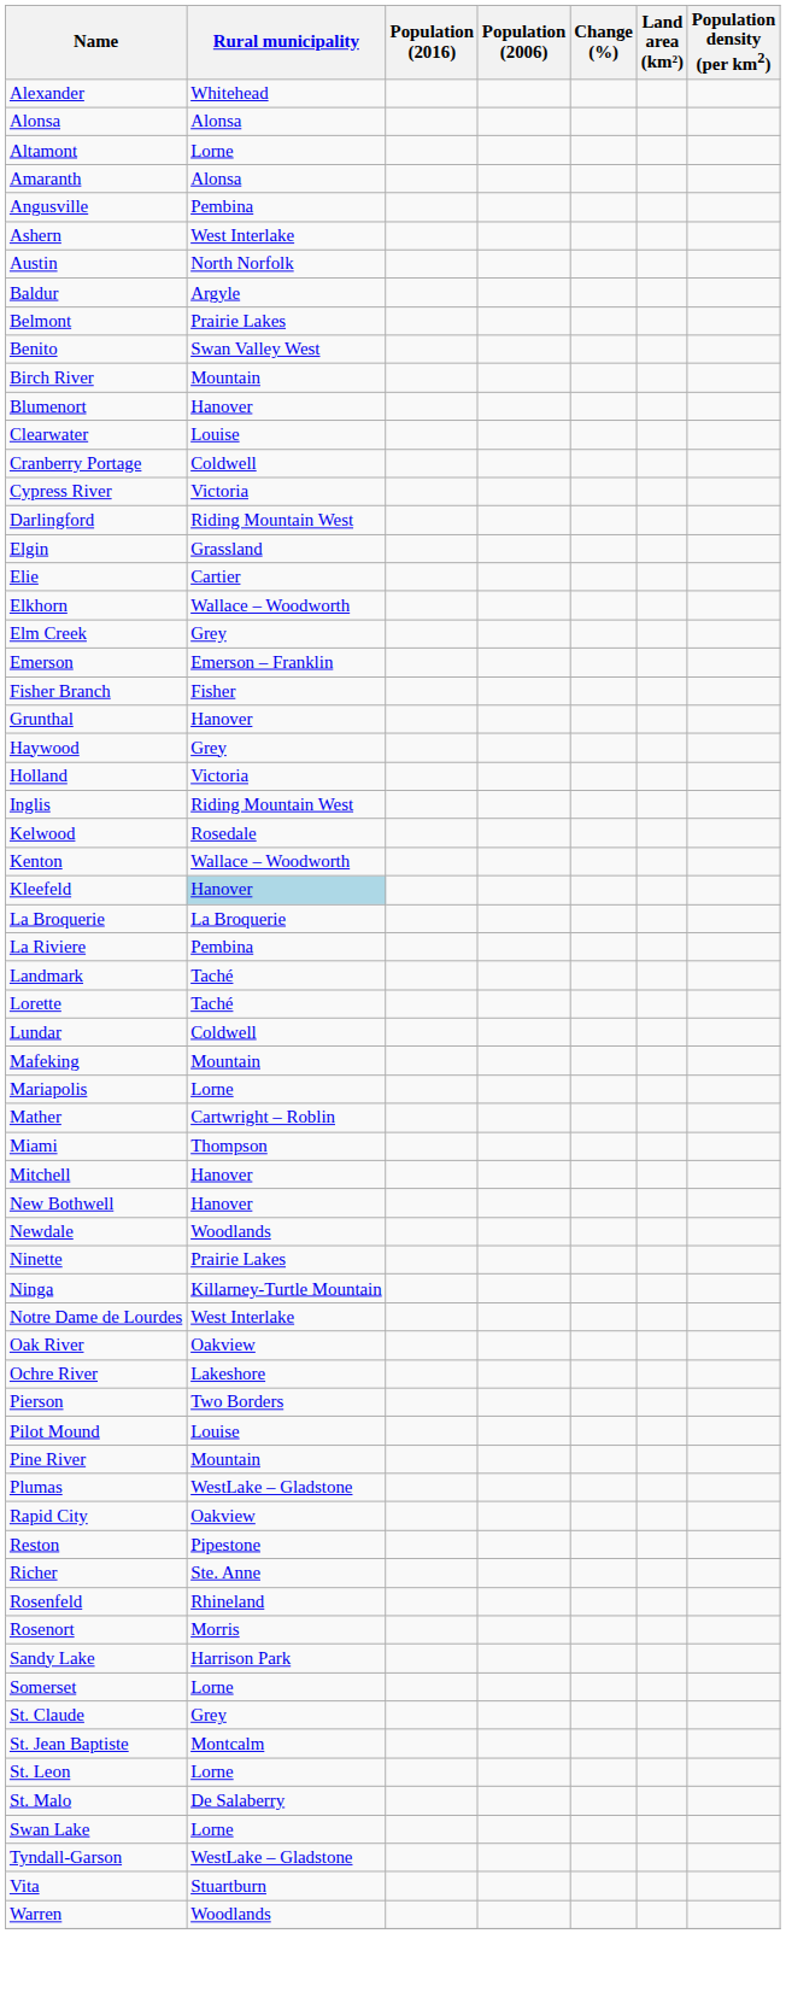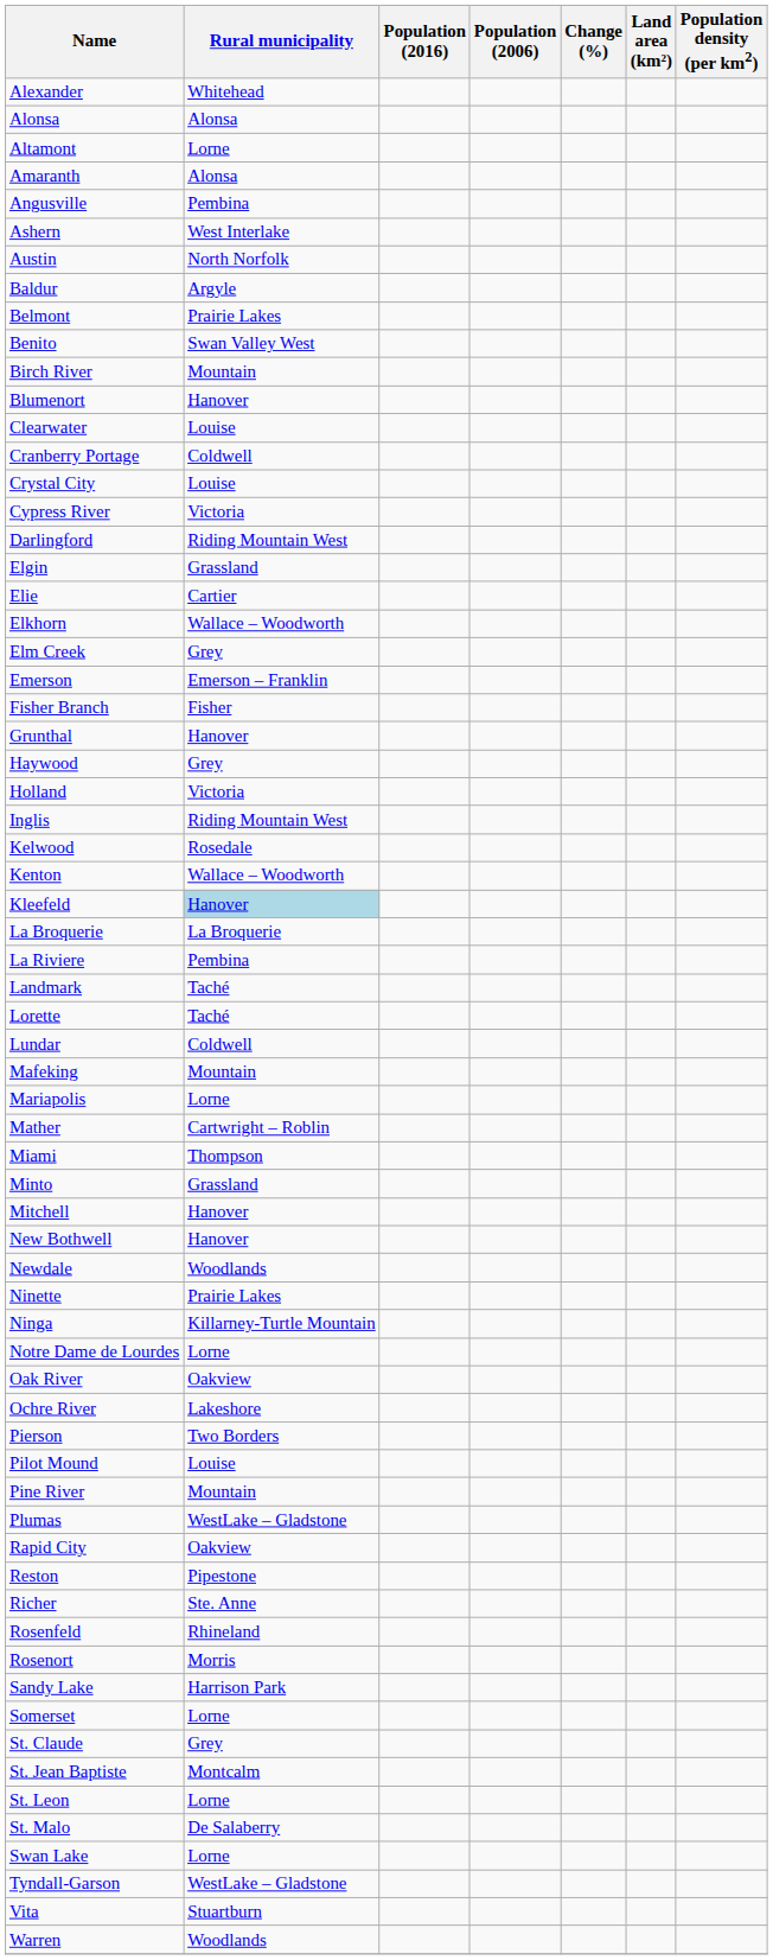 <table class="wikitable sortable">
 <tr>
 <th scope="col">Name</th>
 <th scope="col"><a href='#'>Rural municipality</a></th>
 <th scope="col">Population<br>(2016)</th>
 <th scope="col">Population<br>(2006)</th>
 <th scope="col">Change<br>(%)</th>
 <th scope="col">Land<br>area<br>(km²)</th>
 <th scope="col">Population<br>density<br>(per km<sup>2</sup>)</th>
 </tr>
 <tr>
 <td scope="row"><a href='#'>Alexander</a></td>
 <td><a href='#'>Whitehead</a></td>
 <td align=center></td>
 <td align=center></td>
 <td align=center></td>
 <td align=center></td>
 <td align=center></td>
 </tr>
 <tr>
 <td scope="row"><a href='#'>Alonsa</a></td>
 <td><a href='#'>Alonsa</a></td>
 <td align=center></td>
 <td align=center></td>
 <td align=center></td>
 <td align=center></td>
 <td align=center></td>
 </tr>
 <tr>
 <td scope="row"><a href='#'>Altamont</a></td>
 <td><a href='#'>Lorne</a></td>
 <td align=center></td>
 <td align=center></td>
 <td align=center></td>
 <td align=center></td>
 <td align=center></td>
 </tr>
 <tr>
 <td scope="row"><a href='#'>Amaranth</a></td>
 <td><a href='#'>Alonsa</a></td>
 <td align=center></td>
 <td align=center></td>
 <td align=center></td>
 <td align=center></td>
 <td align=center></td>
 </tr>
 <tr>
 <td scope="row"><a href='#'>Angusville</a></td>
 <td><a href='#'>Pembina</a></td>
 <td align=center></td>
 <td align=center></td>
 <td align=center></td>
 <td align=center></td>
 <td align=center></td>
 </tr>
 <tr>
 <td scope="row"><a href='#'>Ashern</a></td>
 <td><a href='#'>West Interlake</a></td>
 <td align=center></td>
 <td align=center></td>
 <td align=center></td>
 <td align=center></td>
 <td align=center></td>
 </tr>
 <tr>
 <td scope="row"><a href='#'>Austin</a></td>
 <td><a href='#'>North Norfolk</a></td>
 <td align=center></td>
 <td align=center></td>
 <td align=center></td>
 <td align=center></td>
 <td align=center></td>
 </tr>
 <tr>
 <td scope="row"><a href='#'>Baldur</a></td>
 <td><a href='#'>Argyle</a></td>
 <td align=center></td>
 <td align=center></td>
 <td align=center></td>
 <td align=center></td>
 <td align=center></td>
 </tr>
 <tr>
 <td scope="row"><a href='#'>Belmont</a></td>
 <td><a href='#'>Prairie Lakes</a></td>
 <td align=center></td>
 <td align=center></td>
 <td align=center></td>
 <td align=center></td>
 <td align=center></td>
 </tr>
 <tr>
 <td scope="row"><a href='#'>Benito</a></td>
 <td><a href='#'>Swan Valley West</a></td>
 <td align=center></td>
 <td align=center></td>
 <td align=center></td>
 <td align=center></td>
 <td align=center></td>
 </tr>
 <tr>
 <td scope="row"><a href='#'>Birch River</a></td>
 <td><a href='#'>Mountain</a></td>
 <td align=center></td>
 <td align=center></td>
 <td align=center></td>
 <td align=center></td>
 <td align=center></td>
 </tr>
 <tr>
 <td scope="row"><a href='#'>Blumenort</a></td>
 <td><a href='#'>Hanover</a></td>
 <td align=center></td>
 <td align=center></td>
 <td align=center></td>
 <td align=center></td>
 <td align=center></td>
 </tr>
 <tr>
 <td scope="row"><a href='#'>Clearwater</a></td>
 <td><a href='#'>Louise</a></td>
 <td align=center></td>
 <td align=center></td>
 <td align=center></td>
 <td align=center></td>
 <td align=center></td>
 </tr>
 <tr>
 <td scope="row"><a href='#'>Cranberry Portage</a></td>
 <td><a href='#'>Coldwell</a></td>
+<td align=center></td>
+<td align=center></td>
+<td align=center></td>
+<td align=center></td>
+<td align=center></td>
+</tr>
+<tr>
+<td scope="row"><a href='#'>Crystal City</a></td>
+<td><a href='#'>Louise</a></td>
 <td align=center></td>
 <td align=center></td>
 <td align=center></td>
 <td align=center></td>
 <td align=center></td>
 </tr>
 <tr>
 <td scope="row"><a href='#'>Cypress River</a></td>
 <td><a href='#'>Victoria</a></td>
 <td align=center></td>
 <td align=center></td>
 <td align=center></td>
 <td align=center></td>
 <td align=center></td>
 </tr>
 <tr>
 <td scope="row"><a href='#'>Darlingford</a></td>
 <td><a href='#'>Riding Mountain West</a></td>
 <td align=center></td>
 <td align=center></td>
 <td align=center></td>
 <td align=center></td>
 <td align=center></td>
 </tr>
 <tr>
 <td scope="row"><a href='#'>Elgin</a></td>
 <td><a href='#'>Grassland</a></td>
 <td align=center></td>
 <td align=center></td>
 <td align=center></td>
 <td align=center></td>
 <td align=center></td>
 </tr>
 <tr>
 <td scope="row"><a href='#'>Elie</a></td>
 <td><a href='#'>Cartier</a></td>
 <td align=center></td>
 <td align=center></td>
 <td align=center></td>
 <td align=center></td>
 <td align=center></td>
 </tr>
 <tr>
 <td scope="row"><a href='#'>Elkhorn</a></td>
 <td><a href='#'>Wallace – Woodworth</a></td>
 <td align=center></td>
 <td align=center></td>
 <td align=center></td>
 <td align=center></td>
 <td align=center></td>
 </tr>
 <tr>
 <td scope="row"><a href='#'>Elm Creek</a></td>
 <td><a href='#'>Grey</a></td>
 <td align=center></td>
 <td align=center></td>
 <td align=center></td>
 <td align=center></td>
 <td align=center></td>
 </tr>
 <tr>
 <td scope="row"><a href='#'>Emerson</a></td>
 <td><a href='#'>Emerson – Franklin</a></td>
 <td align=center></td>
 <td align=center></td>
 <td align=center></td>
 <td align=center></td>
 <td align=center></td>
 </tr>
 <tr>
 <td scope="row"><a href='#'>Fisher Branch</a></td>
 <td><a href='#'>Fisher</a></td>
 <td align=center></td>
 <td align=center></td>
 <td align=center></td>
 <td align=center></td>
 <td align=center></td>
 </tr>
 <tr>
 <td scope="row"><a href='#'>Grunthal</a></td>
 <td><a href='#'>Hanover</a></td>
 <td align=center></td>
 <td align=center></td>
 <td align=center></td>
 <td align=center></td>
 <td align=center></td>
 </tr>
 <tr>
 <td scope="row"><a href='#'>Haywood</a></td>
 <td><a href='#'>Grey</a></td>
 <td align=center></td>
 <td align=center></td>
 <td align=center></td>
 <td align=center></td>
 <td align=center></td>
 </tr>
 <tr>
 <td scope="row"><a href='#'>Holland</a></td>
 <td><a href='#'>Victoria</a></td>
 <td align=center></td>
 <td align=center></td>
 <td align=center></td>
 <td align=center></td>
 <td align=center></td>
 </tr>
 <tr>
 <td scope="row"><a href='#'>Inglis</a></td>
 <td><a href='#'>Riding Mountain West</a></td>
 <td align=center></td>
 <td align=center></td>
 <td align=center></td>
 <td align=center></td>
 <td align=center></td>
 </tr>
 <tr>
 <td scope="row"><a href='#'>Kelwood</a></td>
 <td><a href='#'>Rosedale</a></td>
 <td align=center></td>
 <td align=center></td>
 <td align=center></td>
 <td align=center></td>
 <td align=center></td>
 </tr>
 <tr>
 <td scope="row"><a href='#'>Kenton</a></td>
 <td><a href='#'>Wallace – Woodworth</a></td>
 <td align=center></td>
 <td align=center></td>
 <td align=center></td>
 <td align=center></td>
 <td align=center></td>
 </tr>
 <tr>
 <td scope="row"><a href='#'>Kleefeld</a></td>
 <td style="background: lightblue;"><a href='#'>Hanover</a></td>
 <td align=center></td>
 <td align=center></td>
 <td align=center></td>
 <td align=center></td>
 <td align=center></td>
 </tr>
 <tr>
 <td scope="row"><a href='#'>La Broquerie</a></td>
 <td><a href='#'>La Broquerie</a></td>
 <td align=center></td>
 <td align=center></td>
 <td align=center></td>
 <td align=center></td>
 <td align=center></td>
 </tr>
 <tr>
 <td scope="row"><a href='#'>La Riviere</a></td>
 <td><a href='#'>Pembina</a></td>
 <td align=center></td>
 <td align=center></td>
 <td align=center></td>
 <td align=center></td>
 <td align=center></td>
 </tr>
 <tr>
 <td scope="row"><a href='#'>Landmark</a></td>
 <td><a href='#'>Taché</a></td>
 <td align=center></td>
 <td align=center></td>
 <td align=center></td>
 <td align=center></td>
 <td align=center></td>
 </tr>
 <tr>
 <td scope="row"><a href='#'>Lorette</a></td>
 <td><a href='#'>Taché</a></td>
 <td align=center></td>
 <td align=center></td>
 <td align=center></td>
 <td align=center></td>
 <td align=center></td>
 </tr>
 <tr>
 <td scope="row"><a href='#'>Lundar</a></td>
 <td><a href='#'>Coldwell</a></td>
 <td align=center></td>
 <td align=center></td>
 <td align=center></td>
 <td align=center></td>
 <td align=center></td>
 </tr>
 <tr>
 <td scope="row"><a href='#'>Mafeking</a></td>
 <td><a href='#'>Mountain</a></td>
 <td align=center></td>
 <td align=center></td>
 <td align=center></td>
 <td align=center></td>
 <td align=center></td>
 </tr>
 <tr>
 <td scope="row"><a href='#'>Mariapolis</a></td>
 <td><a href='#'>Lorne</a></td>
 <td align=center></td>
 <td align=center></td>
 <td align=center></td>
 <td align=center></td>
 <td align=center></td>
 </tr>
 <tr>
 <td scope="row"><a href='#'>Mather</a></td>
 <td><a href='#'>Cartwright – Roblin</a></td>
 <td align=center></td>
 <td align=center></td>
 <td align=center></td>
 <td align=center></td>
 <td align=center></td>
 </tr>
 <tr>
 <td scope="row"><a href='#'>Miami</a></td>
 <td><a href='#'>Thompson</a></td>
 <td align=center></td>
 <td align=center></td>
 <td align=center></td>
 <td align=center></td>
 <td align=center></td>
 </tr>
 <tr>
+<td scope="row"><a href='#'>Minto</a></td>
+<td><a href='#'>Grassland</a></td>
+<td align=center></td>
+<td align=center></td>
+<td align=center></td>
+<td align=center></td>
+<td align=center></td>
+</tr>
+<tr>
 <td scope="row"><a href='#'>Mitchell</a></td>
 <td><a href='#'>Hanover</a></td>
 <td align=center></td>
 <td align=center></td>
 <td align=center></td>
 <td align=center></td>
 <td align=center></td>
 </tr>
 <tr>
 <td scope="row"><a href='#'>New Bothwell</a></td>
 <td><a href='#'>Hanover</a></td>
 <td align=center></td>
 <td align=center></td>
 <td align=center></td>
 <td align=center></td>
 <td align=center></td>
 </tr>
 <tr>
 <td scope="row"><a href='#'>Newdale</a></td>
 <td><a href='#'>Woodlands</a></td>
 <td align=center></td>
 <td align=center></td>
 <td align=center></td>
 <td align=center></td>
 <td align=center></td>
 </tr>
 <tr>
 <td scope="row"><a href='#'>Ninette</a></td>
 <td><a href='#'>Prairie Lakes</a></td>
 <td align=center></td>
 <td align=center></td>
 <td align=center></td>
 <td align=center></td>
 <td align=center></td>
 </tr>
 <tr>
 <td scope="row"><a href='#'>Ninga</a></td>
 <td><a href='#'>Killarney-Turtle Mountain</a></td>
 <td align=center></td>
 <td align=center></td>
 <td align=center></td>
 <td align=center></td>
 <td align=center></td>
 </tr>
 <tr>
 <td scope="row"><a href='#'>Notre Dame de Lourdes</a></td>
-<td><a href='#'>West Interlake</a></td>
+<td><a href='#'>Lorne</a></td>
 <td align=center></td>
 <td align=center></td>
 <td align=center></td>
 <td align=center></td>
 <td align=center></td>
 </tr>
 <tr>
 <td scope="row"><a href='#'>Oak River</a></td>
 <td><a href='#'>Oakview</a></td>
 <td align=center></td>
 <td align=center></td>
 <td align=center></td>
 <td align=center></td>
 <td align=center></td>
 </tr>
 <tr>
 <td scope="row"><a href='#'>Ochre River</a></td>
 <td><a href='#'>Lakeshore</a></td>
 <td align=center></td>
 <td align=center></td>
 <td align=center></td>
 <td align=center></td>
 <td align=center></td>
 </tr>
 <tr>
 <td scope="row"><a href='#'>Pierson</a></td>
 <td><a href='#'>Two Borders</a></td>
 <td align=center></td>
 <td align=center></td>
 <td align=center></td>
 <td align=center></td>
 <td align=center></td>
 </tr>
 <tr>
 <td scope="row"><a href='#'>Pilot Mound</a></td>
 <td><a href='#'>Louise</a></td>
 <td align=center></td>
 <td align=center></td>
 <td align=center></td>
 <td align=center></td>
 <td align=center></td>
 </tr>
 <tr>
 <td scope="row"><a href='#'>Pine River</a></td>
 <td><a href='#'>Mountain</a></td>
 <td align=center></td>
 <td align=center></td>
 <td align=center></td>
 <td align=center></td>
 <td align=center></td>
 </tr>
 <tr>
 <td scope="row"><a href='#'>Plumas</a></td>
 <td><a href='#'>WestLake – Gladstone</a></td>
 <td align=center></td>
 <td align=center></td>
 <td align=center></td>
 <td align=center></td>
 <td align=center></td>
 </tr>
 <tr>
 <td scope="row"><a href='#'>Rapid City</a></td>
 <td><a href='#'>Oakview</a></td>
 <td align=center></td>
 <td align=center></td>
 <td align=center></td>
 <td align=center></td>
 <td align=center></td>
 </tr>
 <tr>
 <td scope="row"><a href='#'>Reston</a></td>
 <td><a href='#'>Pipestone</a></td>
 <td align=center></td>
 <td align=center></td>
 <td align=center></td>
 <td align=center></td>
 <td align=center></td>
 </tr>
 <tr>
 <td scope="row"><a href='#'>Richer</a></td>
 <td><a href='#'>Ste. Anne</a></td>
 <td align=center></td>
 <td align=center></td>
 <td align=center></td>
 <td align=center></td>
 <td align=center></td>
 </tr>
 <tr>
 <td scope="row"><a href='#'>Rosenfeld</a></td>
 <td><a href='#'>Rhineland</a></td>
 <td align=center></td>
 <td align=center></td>
 <td align=center></td>
 <td align=center></td>
 <td align=center></td>
 </tr>
 <tr>
 <td scope="row"><a href='#'>Rosenort</a></td>
 <td><a href='#'>Morris</a></td>
 <td align=center></td>
 <td align=center></td>
 <td align=center></td>
 <td align=center></td>
 <td align=center></td>
 </tr>
 <tr>
 <td scope="row"><a href='#'>Sandy Lake</a></td>
 <td><a href='#'>Harrison Park</a></td>
 <td align=center></td>
 <td align=center></td>
 <td align=center></td>
 <td align=center></td>
 <td align=center></td>
 </tr>
 <tr>
 <td scope="row"><a href='#'>Somerset</a></td>
 <td><a href='#'>Lorne</a></td>
 <td align=center></td>
 <td align=center></td>
 <td align=center></td>
 <td align=center></td>
 <td align=center></td>
 </tr>
 <tr>
 <td scope="row"><a href='#'>St. Claude</a></td>
 <td><a href='#'>Grey</a></td>
 <td align=center></td>
 <td align=center></td>
 <td align=center></td>
 <td align=center></td>
 <td align=center></td>
 </tr>
 <tr>
 <td scope="row"><a href='#'>St. Jean Baptiste</a></td>
 <td><a href='#'>Montcalm</a></td>
 <td align=center></td>
 <td align=center></td>
 <td align=center></td>
 <td align=center></td>
 <td align=center></td>
 </tr>
 <tr>
 <td scope="row"><a href='#'>St. Leon</a></td>
 <td><a href='#'>Lorne</a></td>
 <td align=center></td>
 <td align=center></td>
 <td align=center></td>
 <td align=center></td>
 <td align=center></td>
 </tr>
 <tr>
 <td scope="row"><a href='#'>St. Malo</a></td>
 <td><a href='#'>De Salaberry</a></td>
 <td align=center></td>
 <td align=center></td>
 <td align=center></td>
 <td align=center></td>
 <td align=center></td>
 </tr>
 <tr>
 <td scope="row"><a href='#'>Swan Lake</a></td>
 <td><a href='#'>Lorne</a></td>
 <td align=center></td>
 <td align=center></td>
 <td align=center></td>
 <td align=center></td>
 <td align=center></td>
 </tr>
 <tr>
 <td scope="row"><a href='#'>Tyndall-Garson</a></td>
 <td><a href='#'>WestLake – Gladstone</a></td>
 <td align=center></td>
 <td align=center></td>
 <td align=center></td>
 <td align=center></td>
 <td align=center></td>
 </tr>
 <tr>
 <td scope="row"><a href='#'>Vita</a></td>
 <td><a href='#'>Stuartburn</a></td>
 <td align=center></td>
 <td align=center></td>
 <td align=center></td>
 <td align=center></td>
 <td align=center></td>
 </tr>
 <tr>
 <td scope="row"><a href='#'>Warren</a></td>
 <td><a href='#'>Woodlands</a></td>
 <td align=center></td>
 <td align=center></td>
 <td align=center></td>
 <td align=center></td>
 <td align=center></td>
 </tr>
 <tr>
 </tr>
 </table>
